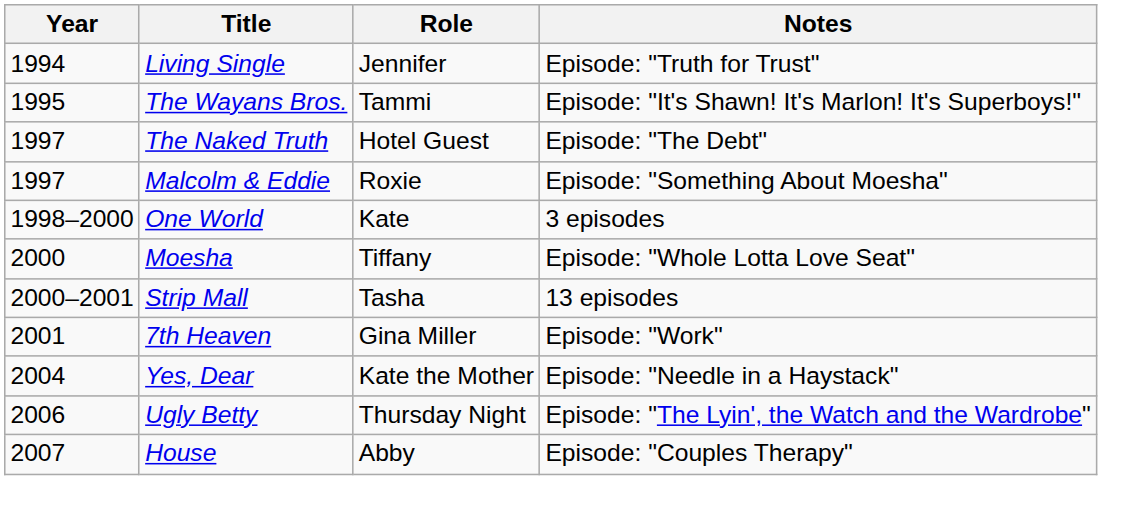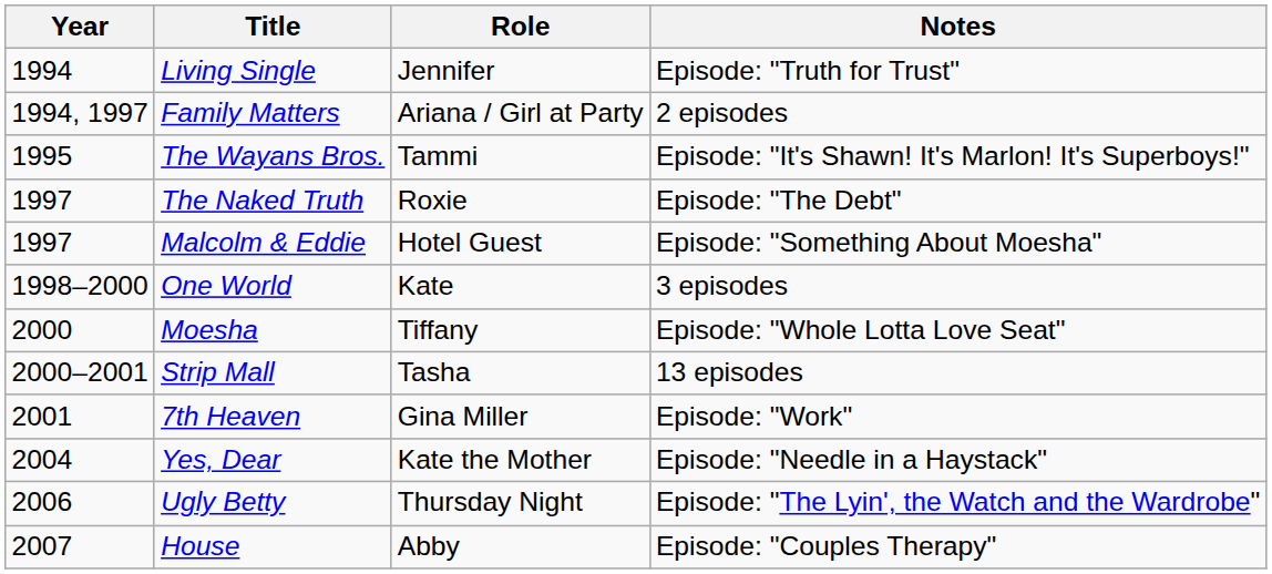 <table class="wikitable sortable">
 <tr>
 <th>Year</th>
 <th>Title</th>
 <th>Role</th>
 <th>Notes</th>
 </tr>
 <tr>
 <td>1994</td>
 <td><em><a href='#'>Living Single</a></em></td>
 <td>Jennifer</td>
 <td>Episode: "Truth for Trust"</td>
 </tr>
 <tr>
+<td>1994, 1997</td>
+<td><em><a href='#'>Family Matters</a></em></td>
+<td>Ariana / Girl at Party</td>
+<td>2 episodes</td>
+</tr>
+<tr>
 <td>1995</td>
 <td><em><a href='#'>The Wayans Bros.</a></em></td>
 <td>Tammi</td>
 <td>Episode: "It's Shawn! It's Marlon! It's Superboys!"</td>
 </tr>
 <tr>
 <td>1997</td>
 <td><a href='#'><em>The Naked Truth</em></a></td>
-<td>Hotel Guest</td>
+<td>Roxie</td>
 <td>Episode: "The Debt"</td>
 </tr>
 <tr>
 <td>1997</td>
 <td><em><a href='#'>Malcolm & Eddie</a></em></td>
-<td>Roxie</td>
+<td>Hotel Guest</td>
 <td>Episode: "Something About Moesha"</td>
 </tr>
 <tr>
 <td>1998–2000</td>
 <td><em><a href='#'>One World</a></em></td>
 <td>Kate</td>
 <td>3 episodes</td>
 </tr>
 <tr>
 <td>2000</td>
 <td><em><a href='#'>Moesha</a></em></td>
 <td>Tiffany</td>
 <td>Episode: "Whole Lotta Love Seat"</td>
 </tr>
 <tr>
 <td>2000–2001</td>
 <td><em><a href='#'>Strip Mall</a></em></td>
 <td>Tasha</td>
 <td>13 episodes</td>
 </tr>
 <tr>
 <td>2001</td>
 <td><a href='#'><em>7th Heaven</em></a></td>
 <td>Gina Miller</td>
 <td>Episode: "Work"</td>
 </tr>
 <tr>
 <td>2004</td>
 <td><em><a href='#'>Yes, Dear</a></em></td>
 <td>Kate the Mother</td>
 <td>Episode: "Needle in a Haystack"</td>
 </tr>
 <tr>
 <td>2006</td>
 <td><em><a href='#'>Ugly Betty</a></em></td>
 <td>Thursday Night</td>
 <td>Episode: "<a href='#'>The Lyin', the Watch and the Wardrobe</a>"</td>
 </tr>
 <tr>
 <td>2007</td>
 <td><a href='#'><em>House</em></a></td>
 <td>Abby</td>
 <td>Episode: "Couples Therapy"</td>
 </tr>
 </table>
